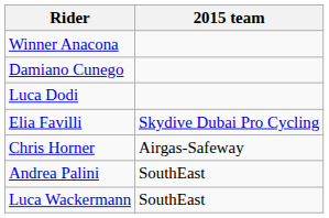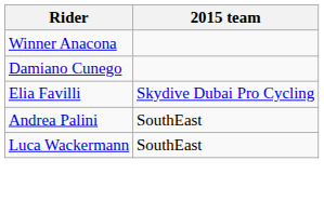 <table class="wikitable">
 <tr>
 <th>Rider</th>
 <th>2015 team</th>
 </tr>
 <tr>
 <td><a href='#'>Winner Anacona</a></td>
 <td></td>
 </tr>
 <tr>
 <td><a href='#'>Damiano Cunego</a></td>
 <td></td>
 </tr>
 <tr>
-<td><a href='#'>Luca Dodi</a></td>
-<td></td>
-</tr>
-<tr>
 <td><a href='#'>Elia Favilli</a></td>
 <td><a href='#'>Skydive Dubai Pro Cycling</a></td>
-</tr>
-<tr>
-<td><a href='#'>Chris Horner</a></td>
-<td>Airgas-Safeway</td>
 </tr>
 <tr>
 <td><a href='#'>Andrea Palini</a></td>
 <td>SouthEast</td>
 </tr>
 <tr>
 <td><a href='#'>Luca Wackermann</a></td>
 <td>SouthEast</td>
 </tr>
 </table>
